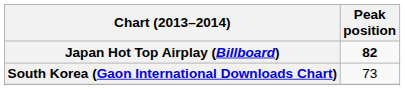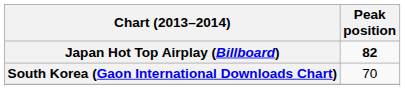 <table class="wikitable sortable plainrowheaders">
 <tr>
 <th scope="col">Chart (2013–2014)</th>
 <th scope="col">Peak<br>position</th>
 </tr>
 <tr>
 <th scope="row">Japan Hot Top Airplay (<em><a href='#'>Billboard</a></em>)</th>
 <td style="text-align:center;"><strong>82</strong></td>
 </tr>
 <tr>
 <th scope="row">South Korea (<a href='#'>Gaon International Downloads Chart</a>)</th>
-<td style="text-align:center;">73</td>
+<td style="text-align:center;">70</td>
 </tr>
 <tr>
 </tr>
 <tr>
 </tr>
 </table>
